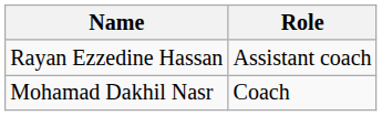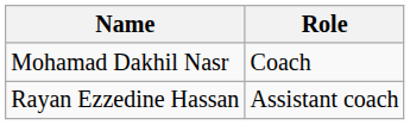 <table class="wikitable">
 <tr>
 <th>Name</th>
 <th>Role</th>
 </tr>
 <tr>
+<td> Mohamad Dakhil Nasr</td>
+<td>Coach</td>
+</tr>
+<tr>
 <td> Rayan Ezzedine Hassan</td>
 <td>Assistant coach</td>
 </tr>
-<tr>
-<td> Mohamad Dakhil Nasr</td>
-<td>Coach</td>
-</tr>
 </table>
